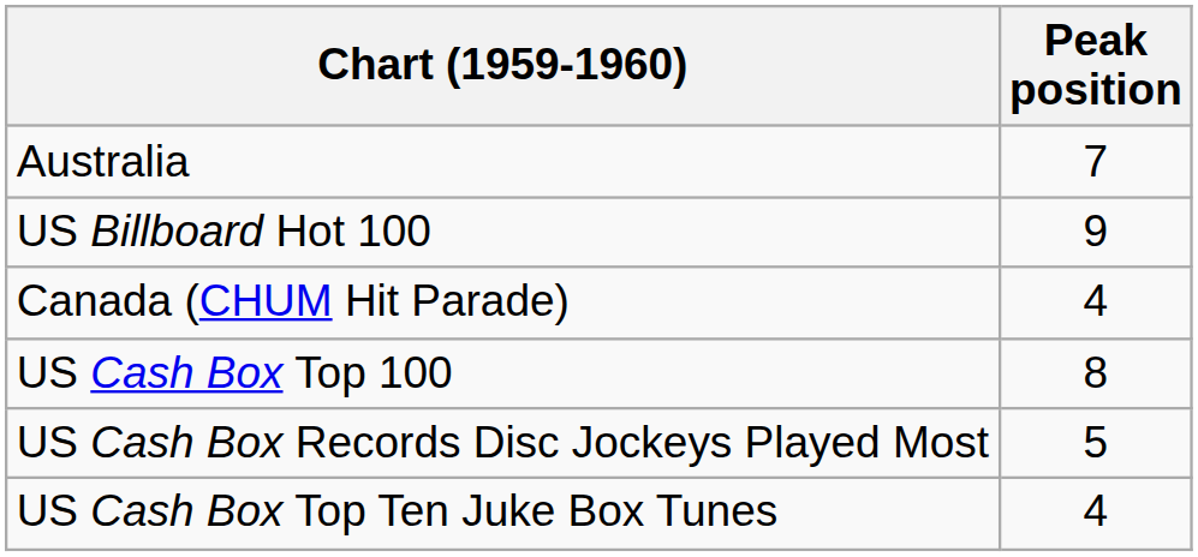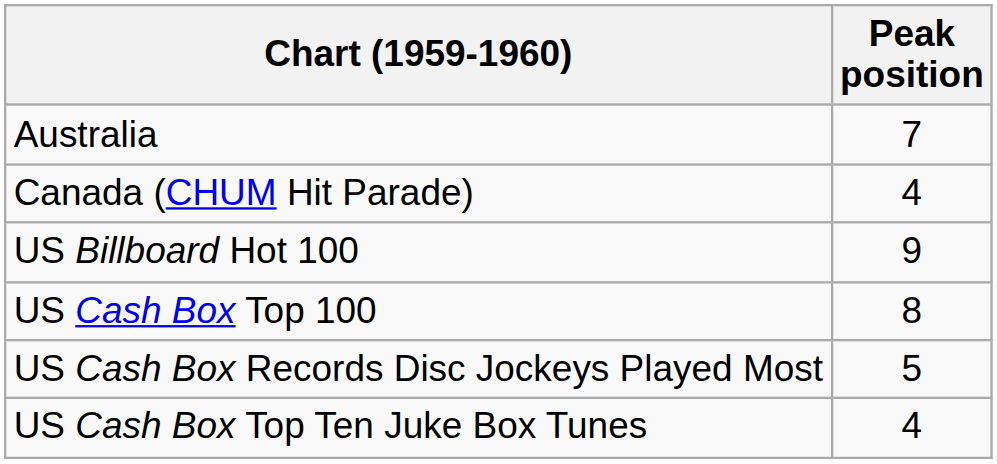 <table class="wikitable sortable">
 <tr>
 <th>Chart (1959-1960)</th>
 <th>Peak<br>position</th>
 </tr>
 <tr>
 <td>Australia</td>
 <td align="center">7</td>
 </tr>
 <tr>
+<td>Canada (<a href='#'>CHUM</a> Hit Parade)</td>
+<td align="center">4</td>
+</tr>
+<tr>
 <td>US <em>Billboard</em> Hot 100</td>
 <td align="center">9</td>
-</tr>
-<tr>
-<td>Canada (<a href='#'>CHUM</a> Hit Parade)</td>
-<td align="center">4</td>
 </tr>
 <tr>
 <td>US <em><a href='#'>Cash Box</a></em> Top 100</td>
 <td align="center">8</td>
 </tr>
 <tr>
 <td>US <em>Cash Box</em> Records Disc Jockeys Played Most</td>
 <td align="center">5</td>
 </tr>
 <tr>
 <td>US <em>Cash Box</em> Top Ten Juke Box Tunes</td>
 <td align="center">4</td>
 </tr>
 </table>
